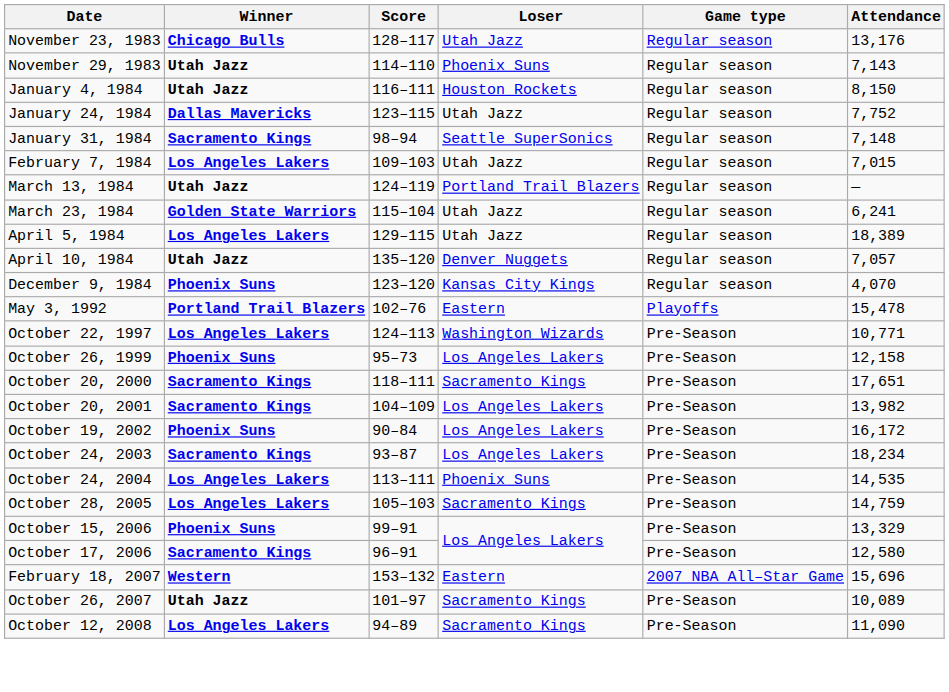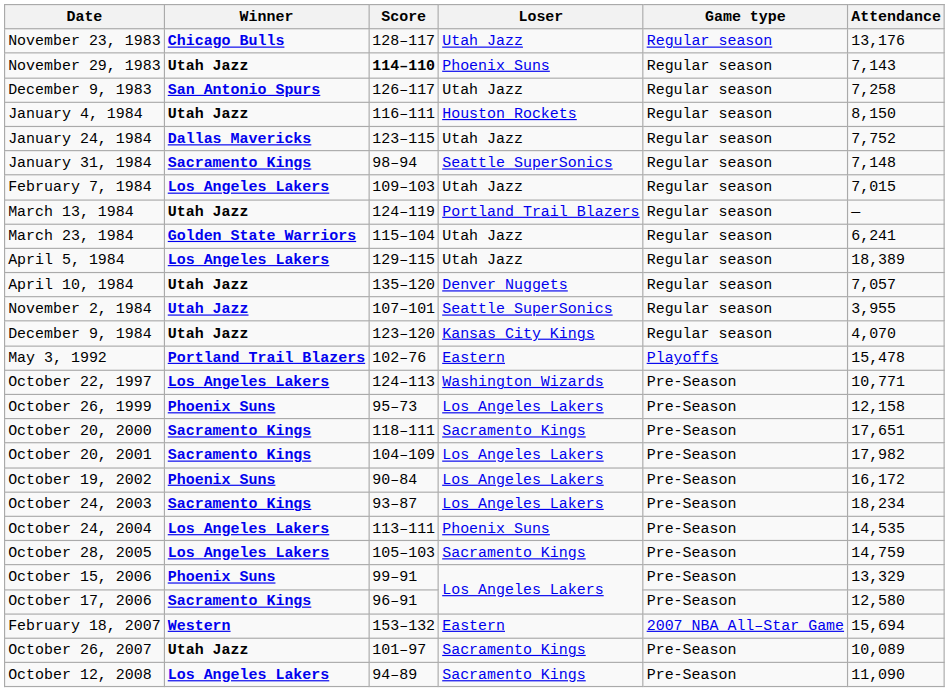 <table class="wikitable collapsible collapse">
 <tr>
 <th>Date</th>
 <th>Winner</th>
 <th>Score</th>
 <th>Loser</th>
 <th>Game type</th>
 <th>Attendance</th>
 </tr>
 <tr>
 <td>November 23, 1983</td>
 <td><strong><a href='#'>Chicago Bulls</a></strong></td>
 <td>128–117</td>
 <td><a href='#'>Utah Jazz</a></td>
 <td><a href='#'>Regular season</a></td>
 <td>13,176</td>
 </tr>
 <tr>
 <td>November 29, 1983</td>
 <td><strong>Utah Jazz</strong></td>
-<td>114–110</td>
+<td><strong>114–110</strong></td>
 <td><a href='#'>Phoenix Suns</a></td>
 <td>Regular season</td>
 <td>7,143</td>
+</tr>
+<tr>
+<td>December 9, 1983</td>
+<td><strong><a href='#'>San Antonio Spurs</a></strong></td>
+<td>126–117</td>
+<td>Utah Jazz</td>
+<td>Regular season</td>
+<td>7,258</td>
 </tr>
 <tr>
 <td>January 4, 1984</td>
 <td><strong>Utah Jazz</strong></td>
 <td>116–111</td>
 <td><a href='#'>Houston Rockets</a></td>
 <td>Regular season</td>
 <td>8,150</td>
 </tr>
 <tr>
 <td>January 24, 1984</td>
 <td><strong><a href='#'>Dallas Mavericks</a></strong></td>
 <td>123–115</td>
 <td>Utah Jazz</td>
 <td>Regular season</td>
 <td>7,752</td>
 </tr>
 <tr>
 <td>January 31, 1984</td>
 <td><strong><a href='#'>Sacramento Kings</a></strong></td>
 <td>98–94</td>
 <td><a href='#'>Seattle SuperSonics</a></td>
 <td>Regular season</td>
 <td>7,148</td>
 </tr>
 <tr>
 <td>February 7, 1984</td>
 <td><strong><a href='#'>Los Angeles Lakers</a></strong></td>
 <td>109–103</td>
 <td>Utah Jazz</td>
 <td>Regular season</td>
 <td>7,015</td>
 </tr>
 <tr>
 <td>March 13, 1984</td>
 <td><strong>Utah Jazz</strong></td>
 <td>124–119</td>
 <td><a href='#'>Portland Trail Blazers</a></td>
 <td>Regular season</td>
 <td>—</td>
 </tr>
 <tr>
 <td>March 23, 1984</td>
 <td><strong><a href='#'>Golden State Warriors</a></strong></td>
 <td>115–104</td>
 <td>Utah Jazz</td>
 <td>Regular season</td>
 <td>6,241</td>
 </tr>
 <tr>
 <td>April 5, 1984</td>
 <td><strong><a href='#'>Los Angeles Lakers</a></strong></td>
 <td>129–115</td>
 <td>Utah Jazz</td>
 <td>Regular season</td>
 <td>18,389</td>
 </tr>
 <tr>
 <td>April 10, 1984</td>
 <td><strong>Utah Jazz</strong></td>
 <td>135–120</td>
 <td><a href='#'>Denver Nuggets</a></td>
 <td>Regular season</td>
 <td>7,057</td>
 </tr>
 <tr>
+<td>November 2, 1984</td>
+<td><strong><a href='#'>Utah Jazz</a></strong></td>
+<td>107–101</td>
+<td><a href='#'>Seattle SuperSonics</a></td>
+<td>Regular season</td>
+<td>3,955</td>
+</tr>
+<tr>
 <td>December 9, 1984</td>
-<td><a href='#'><strong>Phoenix Suns</strong></a></td>
+<td><strong>Utah Jazz</strong></td>
 <td>123–120</td>
 <td><a href='#'>Kansas City Kings</a></td>
 <td>Regular season</td>
 <td>4,070</td>
 </tr>
 <tr>
 <td>May 3, 1992</td>
 <td><strong><a href='#'>Portland Trail Blazers</a></strong></td>
 <td>102–76</td>
 <td><a href='#'>Eastern</a></td>
 <td><a href='#'>Playoffs</a></td>
 <td>15,478</td>
 </tr>
 <tr>
 <td>October 22, 1997</td>
 <td><a href='#'><strong>Los Angeles Lakers</strong></a></td>
 <td>124–113</td>
 <td><a href='#'>Washington Wizards</a></td>
 <td>Pre-Season</td>
 <td>10,771</td>
 </tr>
 <tr>
 <td>October 26, 1999</td>
 <td><strong><a href='#'>Phoenix Suns</a></strong></td>
 <td>95–73</td>
 <td><a href='#'>Los Angeles Lakers</a></td>
 <td>Pre-Season</td>
 <td>12,158</td>
 </tr>
 <tr>
 <td>October 20, 2000</td>
 <td><strong><a href='#'>Sacramento Kings</a></strong></td>
 <td>118–111</td>
 <td><a href='#'>Sacramento Kings</a></td>
 <td>Pre-Season</td>
 <td>17,651</td>
 </tr>
 <tr>
 <td>October 20, 2001</td>
 <td><strong><a href='#'>Sacramento Kings</a></strong></td>
 <td>104–109</td>
 <td><a href='#'>Los Angeles Lakers</a></td>
 <td>Pre-Season</td>
-<td>13,982</td>
+<td>17,982</td>
 </tr>
 <tr>
 <td>October 19, 2002</td>
 <td><a href='#'><strong>Phoenix Suns</strong></a></td>
 <td>90–84</td>
 <td><a href='#'>Los Angeles Lakers</a></td>
 <td>Pre-Season</td>
 <td>16,172</td>
 </tr>
 <tr>
 <td>October 24, 2003</td>
 <td><a href='#'><strong>Sacramento Kings</strong></a></td>
 <td>93–87</td>
 <td><a href='#'>Los Angeles Lakers</a></td>
 <td>Pre-Season</td>
 <td>18,234</td>
 </tr>
 <tr>
 <td>October 24, 2004</td>
 <td><a href='#'><strong>Los Angeles Lakers</strong></a></td>
 <td>113–111</td>
 <td><a href='#'>Phoenix Suns</a></td>
 <td>Pre-Season</td>
 <td>14,535</td>
 </tr>
 <tr>
 <td>October 28, 2005</td>
 <td><strong><a href='#'>Los Angeles Lakers</a></strong></td>
 <td>105–103</td>
 <td><a href='#'>Sacramento Kings</a></td>
 <td>Pre-Season</td>
 <td>14,759</td>
 </tr>
 <tr>
 <td>October 15, 2006</td>
 <td><a href='#'><strong>Phoenix Suns</strong></a></td>
 <td>99–91</td>
 <td rowspan="2"><a href='#'>Los Angeles Lakers</a></td>
 <td>Pre-Season</td>
 <td>13,329</td>
 </tr>
 <tr>
 <td>October 17, 2006</td>
 <td><a href='#'><strong>Sacramento Kings</strong></a></td>
 <td>96–91</td>
 <td>Pre-Season</td>
 <td>12,580</td>
 </tr>
 <tr>
 <td>February 18, 2007</td>
 <td><strong><a href='#'>Western</a></strong></td>
 <td>153–132</td>
 <td><a href='#'>Eastern</a></td>
 <td><a href='#'>2007 NBA All–Star Game</a></td>
-<td>15,696</td>
+<td>15,694</td>
 </tr>
 <tr>
 <td>October 26, 2007</td>
 <td><strong>Utah Jazz</strong></td>
 <td>101–97</td>
 <td><a href='#'>Sacramento Kings</a></td>
 <td>Pre-Season</td>
 <td>10,089</td>
 </tr>
 <tr>
 <td>October 12, 2008</td>
 <td><strong><a href='#'>Los Angeles Lakers</a></strong></td>
 <td>94–89</td>
 <td><a href='#'>Sacramento Kings</a></td>
 <td>Pre-Season</td>
 <td>11,090</td>
 </tr>
 </table>
